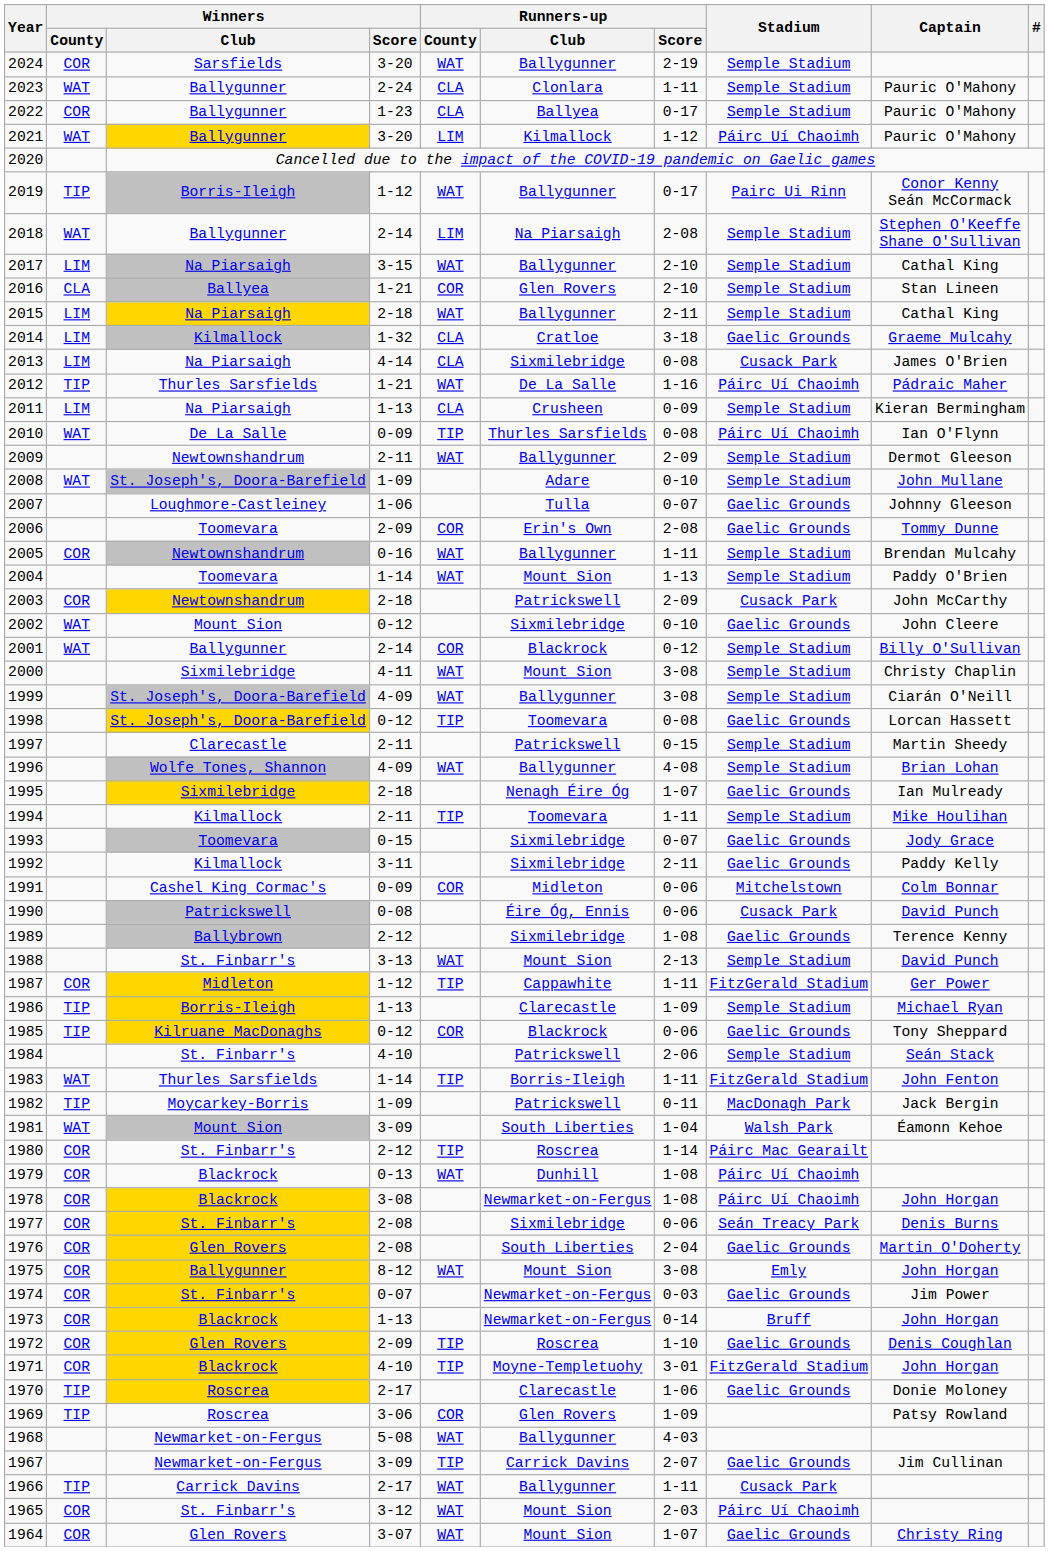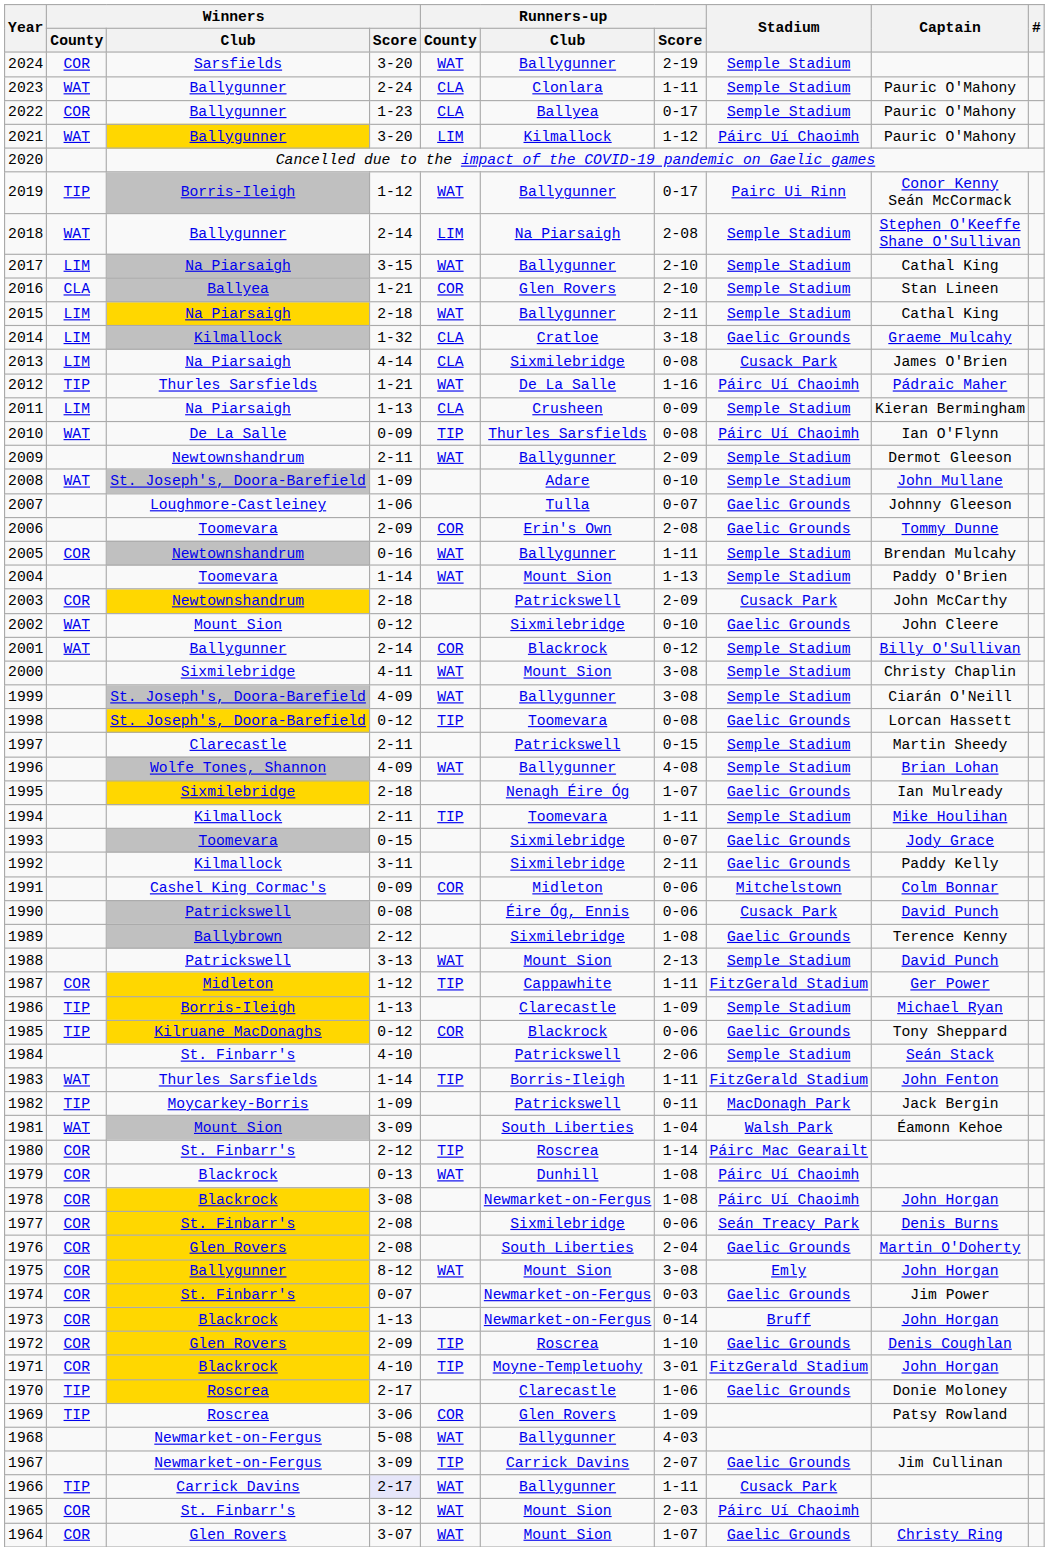 <table class="wikitable sortable" style="text-align:center;">
 <tr>
 <th rowspan="2" scope="col">Year</th>
 <th colspan="3">Winners</th>
 <th colspan="3">Runners-up</th>
 <th rowspan="2" scope="col">Stadium</th>
 <th rowspan="2" scope="col">Captain</th>
 <th rowspan="2" scope="col">#</th>
 </tr>
 <tr>
 <th>County</th>
 <th>Club</th>
 <th>Score</th>
 <th>County</th>
 <th>Club</th>
 <th>Score</th>
 </tr>
 <tr>
 <td>2024</td>
 <td> <a href='#'>COR</a></td>
 <td><a href='#'>Sarsfields</a></td>
 <td>3-20</td>
 <td> <a href='#'>WAT</a></td>
 <td><a href='#'>Ballygunner</a></td>
 <td>2-19</td>
 <td><a href='#'>Semple Stadium</a></td>
 <td></td>
 <td></td>
 </tr>
 <tr>
 <td>2023</td>
 <td> <a href='#'>WAT</a></td>
 <td><a href='#'>Ballygunner</a></td>
 <td>2-24</td>
 <td> <a href='#'>CLA</a></td>
 <td><a href='#'>Clonlara</a></td>
 <td>1-11</td>
 <td><a href='#'>Semple Stadium</a></td>
 <td>Pauric O'Mahony</td>
 <td></td>
 </tr>
 <tr>
 <td>2022</td>
 <td> <a href='#'>COR</a></td>
 <td><a href='#'>Ballygunner</a></td>
 <td>1-23</td>
 <td> <a href='#'>CLA</a></td>
 <td><a href='#'>Ballyea</a></td>
 <td>0-17</td>
 <td><a href='#'>Semple Stadium</a></td>
 <td>Pauric O'Mahony</td>
 <td></td>
 </tr>
 <tr>
 <td>2021</td>
 <td> <a href='#'>WAT</a></td>
 <td style="background-color:#FFD700"><a href='#'>Ballygunner</a></td>
 <td>3-20</td>
 <td> <a href='#'>LIM</a></td>
 <td><a href='#'>Kilmallock</a></td>
 <td>1-12</td>
 <td><a href='#'>Páirc Uí Chaoimh</a></td>
 <td>Pauric O'Mahony</td>
 <td></td>
 </tr>
 <tr>
 <td>2020</td>
 <td></td>
 <td colspan="8" style="text-align:center;"><em>Cancelled due to the <a href='#'>impact of the COVID-19 pandemic on Gaelic games</a></em></td>
 </tr>
 <tr>
 <td>2019</td>
 <td> <a href='#'>TIP</a></td>
 <td bgcolor="silver"><a href='#'>Borris-Ileigh</a></td>
 <td>1-12</td>
 <td> <a href='#'>WAT</a></td>
 <td><a href='#'>Ballygunner</a></td>
 <td>0-17</td>
 <td><a href='#'>Pairc Ui Rinn</a></td>
 <td><a href='#'>Conor Kenny</a><br>Seán McCormack</td>
 <td></td>
 </tr>
 <tr>
 <td>2018</td>
 <td> <a href='#'>WAT</a></td>
 <td><a href='#'>Ballygunner</a></td>
 <td>2-14</td>
 <td> <a href='#'>LIM</a></td>
 <td><a href='#'>Na Piarsaigh</a></td>
 <td>2-08</td>
 <td><a href='#'>Semple Stadium</a></td>
 <td><a href='#'>Stephen O'Keeffe</a> <br> <a href='#'>Shane O'Sullivan</a></td>
 <td></td>
 </tr>
 <tr>
 <td>2017</td>
 <td> <a href='#'>LIM</a></td>
 <td bgcolor="silver"><a href='#'>Na Piarsaigh</a></td>
 <td>3-15</td>
 <td> <a href='#'>WAT</a></td>
 <td><a href='#'>Ballygunner</a></td>
 <td>2-10</td>
 <td><a href='#'>Semple Stadium</a></td>
 <td>Cathal King</td>
 <td></td>
 </tr>
 <tr>
 <td>2016</td>
 <td> <a href='#'>CLA</a></td>
 <td bgcolor="silver"><a href='#'>Ballyea</a></td>
 <td>1-21</td>
 <td> <a href='#'>COR</a></td>
 <td><a href='#'>Glen Rovers</a></td>
 <td>2-10</td>
 <td><a href='#'>Semple Stadium</a></td>
 <td>Stan Lineen</td>
 <td></td>
 </tr>
 <tr>
 <td>2015</td>
 <td> <a href='#'>LIM</a></td>
 <td style="background-color:#FFD700"><a href='#'>Na Piarsaigh</a></td>
 <td>2-18</td>
 <td> <a href='#'>WAT</a></td>
 <td><a href='#'>Ballygunner</a></td>
 <td>2-11</td>
 <td><a href='#'>Semple Stadium</a></td>
 <td>Cathal King</td>
 <td></td>
 </tr>
 <tr>
 <td>2014</td>
 <td> <a href='#'>LIM</a></td>
 <td style="background-color:#C0C0C0"><a href='#'>Kilmallock</a></td>
 <td>1-32</td>
 <td> <a href='#'>CLA</a></td>
 <td><a href='#'>Cratloe</a></td>
 <td>3-18</td>
 <td><a href='#'>Gaelic Grounds</a></td>
 <td><a href='#'>Graeme Mulcahy</a></td>
 <td></td>
 </tr>
 <tr>
 <td>2013</td>
 <td> <a href='#'>LIM</a></td>
 <td><a href='#'>Na Piarsaigh</a></td>
 <td>4-14</td>
 <td> <a href='#'>CLA</a></td>
 <td><a href='#'>Sixmilebridge</a></td>
 <td>0-08</td>
 <td><a href='#'>Cusack Park</a></td>
 <td>James O'Brien</td>
 <td></td>
 </tr>
 <tr>
 <td>2012</td>
 <td> <a href='#'>TIP</a></td>
 <td><a href='#'>Thurles Sarsfields</a></td>
 <td>1-21</td>
 <td> <a href='#'>WAT</a></td>
 <td><a href='#'>De La Salle</a></td>
 <td>1-16</td>
 <td><a href='#'>Páirc Uí Chaoimh</a></td>
 <td><a href='#'>Pádraic Maher</a></td>
 <td></td>
 </tr>
 <tr>
 <td>2011</td>
 <td> <a href='#'>LIM</a></td>
 <td><a href='#'>Na Piarsaigh</a></td>
 <td>1-13</td>
 <td> <a href='#'>CLA</a></td>
 <td><a href='#'>Crusheen</a></td>
 <td>0-09</td>
 <td><a href='#'>Semple Stadium</a></td>
 <td>Kieran Bermingham</td>
 <td></td>
 </tr>
 <tr>
 <td>2010</td>
 <td> <a href='#'>WAT</a></td>
 <td><a href='#'>De La Salle</a></td>
 <td>0-09</td>
 <td> <a href='#'>TIP</a></td>
 <td><a href='#'>Thurles Sarsfields</a></td>
 <td>0-08</td>
 <td><a href='#'>Páirc Uí Chaoimh</a></td>
 <td>Ian O'Flynn</td>
 <td></td>
 </tr>
 <tr>
 <td>2009</td>
 <td></td>
 <td style="background-color:#"><a href='#'>Newtownshandrum</a></td>
 <td>2-11</td>
 <td> <a href='#'>WAT</a></td>
 <td><a href='#'>Ballygunner</a></td>
 <td>2-09</td>
 <td><a href='#'>Semple Stadium</a></td>
 <td>Dermot Gleeson</td>
 <td></td>
 </tr>
 <tr>
 <td>2008</td>
 <td> <a href='#'>WAT</a></td>
 <td style="background-color:#C0C0C0"><a href='#'>St. Joseph's, Doora-Barefield</a></td>
 <td>1-09</td>
 <td></td>
 <td><a href='#'>Adare</a></td>
 <td>0-10</td>
 <td><a href='#'>Semple Stadium</a></td>
 <td><a href='#'>John Mullane</a></td>
 <td></td>
 </tr>
 <tr>
 <td>2007</td>
 <td></td>
 <td><a href='#'>Loughmore-Castleiney</a></td>
 <td>1-06</td>
 <td></td>
 <td><a href='#'>Tulla</a></td>
 <td>0-07</td>
 <td><a href='#'>Gaelic Grounds</a></td>
 <td>Johnny Gleeson</td>
 <td></td>
 </tr>
 <tr>
 <td>2006</td>
 <td></td>
 <td><a href='#'>Toomevara</a></td>
 <td>2-09</td>
 <td> <a href='#'>COR</a></td>
 <td><a href='#'>Erin's Own</a></td>
 <td>2-08</td>
 <td><a href='#'>Gaelic Grounds</a></td>
 <td><a href='#'>Tommy Dunne</a></td>
 <td></td>
 </tr>
 <tr>
 <td>2005</td>
 <td> <a href='#'>COR</a></td>
 <td style="background-color:#C0C0C0"><a href='#'>Newtownshandrum</a></td>
 <td>0-16</td>
 <td> <a href='#'>WAT</a></td>
 <td><a href='#'>Ballygunner</a></td>
 <td>1-11</td>
 <td><a href='#'>Semple Stadium</a></td>
 <td>Brendan Mulcahy</td>
 <td></td>
 </tr>
 <tr>
 <td>2004</td>
 <td></td>
 <td><a href='#'>Toomevara</a></td>
 <td>1-14</td>
 <td> <a href='#'>WAT</a></td>
 <td><a href='#'>Mount Sion</a></td>
 <td>1-13</td>
 <td><a href='#'>Semple Stadium</a></td>
 <td>Paddy O'Brien</td>
 <td></td>
 </tr>
 <tr>
 <td>2003</td>
 <td> <a href='#'>COR</a></td>
 <td style="background-color:#FFD700"><a href='#'>Newtownshandrum</a></td>
 <td>2-18</td>
 <td></td>
 <td><a href='#'>Patrickswell</a></td>
 <td>2-09</td>
 <td><a href='#'>Cusack Park</a></td>
 <td>John McCarthy</td>
 <td></td>
 </tr>
 <tr>
 <td>2002</td>
 <td> <a href='#'>WAT</a></td>
 <td><a href='#'>Mount Sion</a></td>
 <td>0-12</td>
 <td></td>
 <td><a href='#'>Sixmilebridge</a></td>
 <td>0-10</td>
 <td><a href='#'>Gaelic Grounds</a></td>
 <td>John Cleere</td>
 <td></td>
 </tr>
 <tr>
 <td>2001</td>
 <td> <a href='#'>WAT</a></td>
 <td><a href='#'>Ballygunner</a></td>
 <td>2-14</td>
 <td> <a href='#'>COR</a></td>
 <td><a href='#'>Blackrock</a></td>
 <td>0-12</td>
 <td><a href='#'>Semple Stadium</a></td>
 <td><a href='#'>Billy O'Sullivan</a></td>
 <td></td>
 </tr>
 <tr>
 <td>2000</td>
 <td></td>
 <td><a href='#'>Sixmilebridge</a></td>
 <td>4-11</td>
 <td> <a href='#'>WAT</a></td>
 <td><a href='#'>Mount Sion</a></td>
 <td>3-08</td>
 <td><a href='#'>Semple Stadium</a></td>
 <td>Christy Chaplin</td>
 <td></td>
 </tr>
 <tr>
 <td>1999</td>
 <td></td>
 <td style="background-color:#C0C0C0"><a href='#'>St. Joseph's, Doora-Barefield</a></td>
 <td>4-09</td>
 <td> <a href='#'>WAT</a></td>
 <td><a href='#'>Ballygunner</a></td>
 <td>3-08</td>
 <td><a href='#'>Semple Stadium</a></td>
 <td>Ciarán O'Neill</td>
 <td></td>
 </tr>
 <tr>
 <td>1998</td>
 <td></td>
 <td style="background-color:#FFD700"><a href='#'>St. Joseph's, Doora-Barefield</a></td>
 <td>0-12</td>
 <td> <a href='#'>TIP</a></td>
 <td><a href='#'>Toomevara</a></td>
 <td>0-08</td>
 <td><a href='#'>Gaelic Grounds</a></td>
 <td>Lorcan Hassett</td>
 <td></td>
 </tr>
 <tr>
 <td>1997</td>
 <td></td>
 <td><a href='#'>Clarecastle</a></td>
 <td>2-11</td>
 <td></td>
 <td><a href='#'>Patrickswell</a></td>
 <td>0-15</td>
 <td><a href='#'>Semple Stadium</a></td>
 <td>Martin Sheedy</td>
 <td></td>
 </tr>
 <tr>
 <td>1996</td>
 <td></td>
 <td style="background-color:#C0C0C0"><a href='#'>Wolfe Tones, Shannon</a></td>
 <td>4-09</td>
 <td> <a href='#'>WAT</a></td>
 <td><a href='#'>Ballygunner</a></td>
 <td>4-08</td>
 <td><a href='#'>Semple Stadium</a></td>
 <td><a href='#'>Brian Lohan</a></td>
 <td></td>
 </tr>
 <tr>
 <td>1995</td>
 <td></td>
 <td style="background-color:#FFD700"><a href='#'>Sixmilebridge</a></td>
 <td>2-18</td>
 <td></td>
 <td><a href='#'>Nenagh Éire Óg</a></td>
 <td>1-07</td>
 <td><a href='#'>Gaelic Grounds</a></td>
 <td>Ian Mulready</td>
 <td></td>
 </tr>
 <tr>
 <td>1994</td>
 <td></td>
 <td><a href='#'>Kilmallock</a></td>
 <td>2-11</td>
 <td> <a href='#'>TIP</a></td>
 <td><a href='#'>Toomevara</a></td>
 <td>1-11</td>
 <td><a href='#'>Semple Stadium</a></td>
 <td><a href='#'>Mike Houlihan</a></td>
 <td></td>
 </tr>
 <tr>
 <td>1993</td>
 <td></td>
 <td style="background-color:#C0C0C0"><a href='#'>Toomevara</a></td>
 <td>0-15</td>
 <td></td>
 <td><a href='#'>Sixmilebridge</a></td>
 <td>0-07</td>
 <td><a href='#'>Gaelic Grounds</a></td>
 <td><a href='#'>Jody Grace</a></td>
 <td></td>
 </tr>
 <tr>
 <td>1992</td>
 <td></td>
 <td><a href='#'>Kilmallock</a></td>
 <td>3-11</td>
 <td></td>
 <td><a href='#'>Sixmilebridge</a></td>
 <td>2-11</td>
 <td><a href='#'>Gaelic Grounds</a></td>
 <td>Paddy Kelly</td>
 <td></td>
 </tr>
 <tr>
 <td>1991</td>
 <td></td>
 <td><a href='#'>Cashel King Cormac's</a></td>
 <td>0-09</td>
 <td> <a href='#'>COR</a></td>
 <td><a href='#'>Midleton</a></td>
 <td>0-06</td>
 <td><a href='#'>Mitchelstown</a></td>
 <td><a href='#'>Colm Bonnar</a></td>
 <td></td>
 </tr>
 <tr>
 <td>1990</td>
 <td></td>
 <td style="background-color:#C0C0C0"><a href='#'>Patrickswell</a></td>
 <td>0-08</td>
 <td></td>
 <td><a href='#'>Éire Óg, Ennis</a></td>
 <td>0-06</td>
 <td><a href='#'>Cusack Park</a></td>
 <td><a href='#'>David Punch</a></td>
 <td></td>
 </tr>
 <tr>
 <td>1989</td>
 <td></td>
 <td style="background-color:#C0C0C0"><a href='#'>Ballybrown</a></td>
 <td>2-12</td>
 <td></td>
 <td><a href='#'>Sixmilebridge</a></td>
 <td>1-08</td>
 <td><a href='#'>Gaelic Grounds</a></td>
 <td>Terence Kenny</td>
 <td></td>
 </tr>
 <tr>
 <td>1988</td>
 <td></td>
-<td><a href='#'>St. Finbarr's</a></td>
+<td><a href='#'>Patrickswell</a></td>
 <td>3-13</td>
 <td> <a href='#'>WAT</a></td>
 <td><a href='#'>Mount Sion</a></td>
 <td>2-13</td>
 <td><a href='#'>Semple Stadium</a></td>
 <td><a href='#'>David Punch</a></td>
 <td></td>
 </tr>
 <tr>
 <td>1987</td>
 <td> <a href='#'>COR</a></td>
 <td style="background-color:#FFD700"><a href='#'>Midleton</a></td>
 <td>1-12</td>
 <td> <a href='#'>TIP</a></td>
 <td><a href='#'>Cappawhite</a></td>
 <td>1-11</td>
 <td><a href='#'>FitzGerald Stadium</a></td>
 <td><a href='#'>Ger Power</a></td>
 <td></td>
 </tr>
 <tr>
 <td>1986</td>
 <td> <a href='#'>TIP</a></td>
 <td style="background-color:#FFD700"><a href='#'>Borris-Ileigh</a></td>
 <td>1-13</td>
 <td></td>
 <td><a href='#'>Clarecastle</a></td>
 <td>1-09</td>
 <td><a href='#'>Semple Stadium</a></td>
 <td><a href='#'>Michael Ryan</a></td>
 <td></td>
 </tr>
 <tr>
 <td>1985</td>
 <td> <a href='#'>TIP</a></td>
 <td style="background-color:#FFD700"><a href='#'>Kilruane MacDonaghs</a></td>
 <td>0-12</td>
 <td> <a href='#'>COR</a></td>
 <td><a href='#'>Blackrock</a></td>
 <td>0-06</td>
 <td><a href='#'>Gaelic Grounds</a></td>
 <td>Tony Sheppard</td>
 <td></td>
 </tr>
 <tr>
 <td>1984</td>
 <td></td>
 <td><a href='#'>St. Finbarr's</a></td>
 <td>4-10</td>
 <td></td>
 <td><a href='#'>Patrickswell</a></td>
 <td>2-06</td>
 <td><a href='#'>Semple Stadium</a></td>
 <td><a href='#'>Seán Stack</a></td>
 <td></td>
 </tr>
 <tr>
 <td>1983</td>
 <td> <a href='#'>WAT</a></td>
 <td><a href='#'>Thurles Sarsfields</a></td>
 <td>1-14</td>
 <td> <a href='#'>TIP</a></td>
 <td><a href='#'>Borris-Ileigh</a></td>
 <td>1-11</td>
 <td><a href='#'>FitzGerald Stadium</a></td>
 <td><a href='#'>John Fenton</a></td>
 <td></td>
 </tr>
 <tr>
 <td>1982</td>
 <td> <a href='#'>TIP</a></td>
 <td><a href='#'>Moycarkey-Borris</a></td>
 <td>1-09</td>
 <td></td>
 <td><a href='#'>Patrickswell</a></td>
 <td>0-11</td>
 <td><a href='#'>MacDonagh Park</a></td>
 <td>Jack Bergin</td>
 <td></td>
 </tr>
 <tr>
 <td>1981</td>
 <td> <a href='#'>WAT</a></td>
 <td style="background-color:#C0C0C0"><a href='#'>Mount Sion</a></td>
 <td>3-09</td>
 <td></td>
 <td><a href='#'>South Liberties</a></td>
 <td>1-04</td>
 <td><a href='#'>Walsh Park</a></td>
 <td>Éamonn Kehoe</td>
 <td></td>
 </tr>
 <tr>
 <td>1980</td>
 <td> <a href='#'>COR</a></td>
 <td><a href='#'>St. Finbarr's</a></td>
 <td>2-12</td>
 <td> <a href='#'>TIP</a></td>
 <td><a href='#'>Roscrea</a></td>
 <td>1-14</td>
 <td><a href='#'>Páirc Mac Gearailt</a></td>
 <td></td>
 <td></td>
 </tr>
 <tr>
 <td>1979</td>
 <td> <a href='#'>COR</a></td>
 <td><a href='#'>Blackrock</a></td>
 <td>0-13</td>
 <td> <a href='#'>WAT</a></td>
 <td><a href='#'>Dunhill</a></td>
 <td>1-08</td>
 <td><a href='#'>Páirc Uí Chaoimh</a></td>
 <td></td>
 <td></td>
 </tr>
 <tr>
 <td>1978</td>
 <td> <a href='#'>COR</a></td>
 <td style="background-color:#FFD700"><a href='#'>Blackrock</a></td>
 <td>3-08</td>
 <td></td>
 <td><a href='#'>Newmarket-on-Fergus</a></td>
 <td>1-08</td>
 <td><a href='#'>Páirc Uí Chaoimh</a></td>
 <td><a href='#'>John Horgan</a></td>
 <td></td>
 </tr>
 <tr>
 <td>1977</td>
 <td> <a href='#'>COR</a></td>
 <td style="background-color:#FFD700"><a href='#'>St. Finbarr's</a></td>
 <td>2-08</td>
 <td></td>
 <td><a href='#'>Sixmilebridge</a></td>
 <td>0-06</td>
 <td><a href='#'>Seán Treacy Park</a></td>
 <td><a href='#'>Denis Burns</a></td>
 <td></td>
 </tr>
 <tr>
 <td>1976</td>
 <td> <a href='#'>COR</a></td>
 <td style="background-color:#FFD700"><a href='#'>Glen Rovers</a></td>
 <td>2-08</td>
 <td></td>
 <td><a href='#'>South Liberties</a></td>
 <td>2-04</td>
 <td><a href='#'>Gaelic Grounds</a></td>
 <td><a href='#'>Martin O'Doherty</a></td>
 <td></td>
 </tr>
 <tr>
 <td>1975</td>
 <td> <a href='#'>COR</a></td>
 <td style="background-color:#FFD700"><a href='#'>Ballygunner</a></td>
 <td>8-12</td>
 <td> <a href='#'>WAT</a></td>
 <td><a href='#'>Mount Sion</a></td>
 <td>3-08</td>
 <td><a href='#'>Emly</a></td>
 <td><a href='#'>John Horgan</a></td>
 <td></td>
 </tr>
 <tr>
 <td>1974</td>
 <td> <a href='#'>COR</a></td>
 <td style="background-color:#FFD700"><a href='#'>St. Finbarr's</a></td>
 <td>0-07</td>
 <td></td>
 <td><a href='#'>Newmarket-on-Fergus</a></td>
 <td>0-03</td>
 <td><a href='#'>Gaelic Grounds</a></td>
 <td>Jim Power</td>
 <td></td>
 </tr>
 <tr>
 <td>1973</td>
 <td> <a href='#'>COR</a></td>
 <td style="background-color:#FFD700"><a href='#'>Blackrock</a></td>
 <td>1-13</td>
 <td></td>
 <td><a href='#'>Newmarket-on-Fergus</a></td>
 <td>0-14</td>
 <td><a href='#'>Bruff</a></td>
 <td><a href='#'>John Horgan</a></td>
 <td></td>
 </tr>
 <tr>
 <td>1972</td>
 <td> <a href='#'>COR</a></td>
 <td style="background-color:#FFD700"><a href='#'>Glen Rovers</a></td>
 <td>2-09</td>
 <td> <a href='#'>TIP</a></td>
 <td><a href='#'>Roscrea</a></td>
 <td>1-10</td>
 <td><a href='#'>Gaelic Grounds</a></td>
 <td><a href='#'>Denis Coughlan</a></td>
 <td></td>
 </tr>
 <tr>
 <td>1971</td>
 <td> <a href='#'>COR</a></td>
 <td style="background-color:#FFD700"><a href='#'>Blackrock</a></td>
 <td>4-10</td>
 <td> <a href='#'>TIP</a></td>
 <td><a href='#'>Moyne-Templetuohy</a></td>
 <td>3-01</td>
 <td><a href='#'>FitzGerald Stadium</a></td>
 <td><a href='#'>John Horgan</a></td>
 <td></td>
 </tr>
 <tr>
 <td>1970</td>
 <td> <a href='#'>TIP</a></td>
 <td style="background-color:#FFD700"><a href='#'>Roscrea</a></td>
 <td>2-17</td>
 <td></td>
 <td><a href='#'>Clarecastle</a></td>
 <td>1-06</td>
 <td><a href='#'>Gaelic Grounds</a></td>
 <td>Donie Moloney</td>
 <td></td>
 </tr>
 <tr>
 <td>1969</td>
 <td> <a href='#'>TIP</a></td>
 <td><a href='#'>Roscrea</a></td>
 <td>3-06</td>
 <td> <a href='#'>COR</a></td>
 <td><a href='#'>Glen Rovers</a></td>
 <td>1-09</td>
 <td></td>
 <td>Patsy Rowland</td>
 <td></td>
 </tr>
 <tr>
 <td>1968</td>
 <td></td>
 <td><a href='#'>Newmarket-on-Fergus</a></td>
 <td>5-08</td>
 <td> <a href='#'>WAT</a></td>
 <td><a href='#'>Ballygunner</a></td>
 <td>4-03</td>
 <td></td>
 <td></td>
 <td></td>
 </tr>
 <tr>
 <td>1967</td>
 <td></td>
 <td><a href='#'>Newmarket-on-Fergus</a></td>
 <td>3-09</td>
 <td> <a href='#'>TIP</a></td>
 <td><a href='#'>Carrick Davins</a></td>
 <td>2-07</td>
 <td><a href='#'>Gaelic Grounds</a></td>
 <td>Jim Cullinan</td>
 <td></td>
 </tr>
 <tr>
 <td>1966</td>
 <td> <a href='#'>TIP</a></td>
 <td><a href='#'>Carrick Davins</a></td>
-<td>2-17</td>
+<td style="background: lavender;">2-17</td>
 <td> <a href='#'>WAT</a></td>
 <td><a href='#'>Ballygunner</a></td>
 <td>1-11</td>
 <td><a href='#'>Cusack Park</a></td>
 <td></td>
 <td></td>
 </tr>
 <tr>
 <td>1965</td>
 <td> <a href='#'>COR</a></td>
 <td><a href='#'>St. Finbarr's</a></td>
 <td>3-12</td>
 <td> <a href='#'>WAT</a></td>
 <td><a href='#'>Mount Sion</a></td>
 <td>2-03</td>
 <td><a href='#'>Páirc Uí Chaoimh</a></td>
 <td></td>
 <td></td>
 </tr>
 <tr>
 <td>1964</td>
 <td> <a href='#'>COR</a></td>
 <td><a href='#'>Glen Rovers</a></td>
 <td>3-07</td>
 <td> <a href='#'>WAT</a></td>
 <td><a href='#'>Mount Sion</a></td>
 <td>1-07</td>
 <td><a href='#'>Gaelic Grounds</a></td>
 <td><a href='#'>Christy Ring</a></td>
 <td></td>
 </tr>
 </table>
